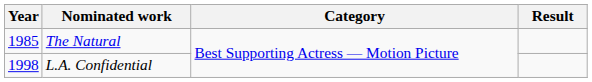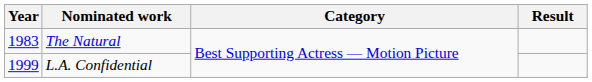 <table class=wikitable>
 <tr>
 <th width=4%>Year</th>
 <th width=26%>Nominated work</th>
 <th width=58%>Category</th>
 <th width=12%>Result</th>
 </tr>
 <tr>
-<td><a href='#'>1985</a></td>
+<td><a href='#'>1983</a></td>
 <td><em><a href='#'>The Natural</a></em></td>
 <td rowspan=2><a href='#'>Best Supporting Actress — Motion Picture</a></td>
 <td></td>
 </tr>
 <tr>
-<td><a href='#'>1998</a></td>
+<td><a href='#'>1999</a></td>
 <td><em>L.A. Confidential</em></td>
 <td></td>
 </tr>
 </table>
